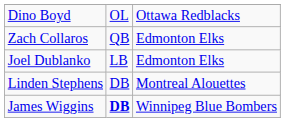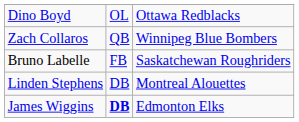 <table class="wikitable sortable">
 <tr>
 </tr>
 <tr>
 <td><a href='#'>Dino Boyd</a></td>
 <td><a href='#'>OL</a></td>
 <td><a href='#'>Ottawa Redblacks</a></td>
 </tr>
 <tr>
 <td><a href='#'>Zach Collaros</a></td>
 <td><a href='#'>QB</a></td>
-<td><a href='#'>Edmonton Elks</a></td>
+<td><a href='#'>Winnipeg Blue Bombers</a></td>
 </tr>
 <tr>
-<td><a href='#'>Joel Dublanko</a></td>
-<td><a href='#'>LB</a></td>
-<td><a href='#'>Edmonton Elks</a></td>
+<td>Bruno Labelle</td>
+<td><a href='#'>FB</a></td>
+<td><a href='#'>Saskatchewan Roughriders</a></td>
 </tr>
 <tr>
 <td><a href='#'>Linden Stephens</a></td>
 <td><a href='#'>DB</a></td>
 <td><a href='#'>Montreal Alouettes</a></td>
 </tr>
 <tr>
 <td><a href='#'>James Wiggins</a></td>
 <td><strong><a href='#'>DB</a></strong></td>
-<td><a href='#'>Winnipeg Blue Bombers</a></td>
+<td><a href='#'>Edmonton Elks</a></td>
 </tr>
 </table>
